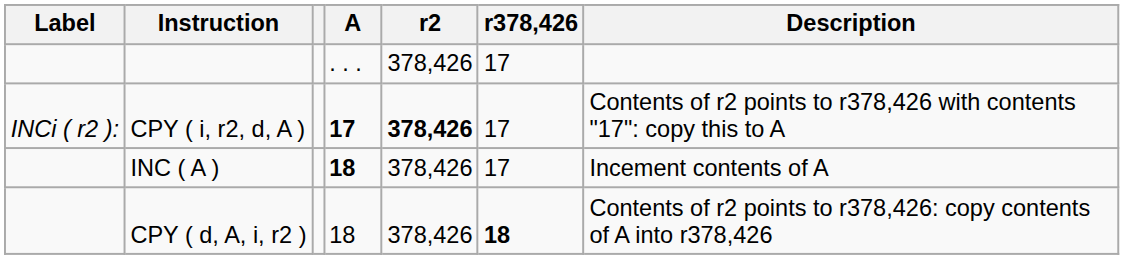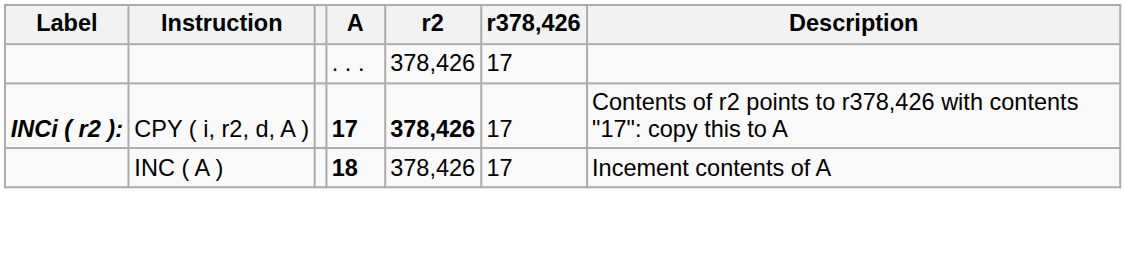 <table class="wikitable">
 <tr style="text-align:left; font-size:9pt; vertical-align:bottom;">
 <th style="width:49.2; font-weight:bold; height:12px;">Label</th>
 <th style="font-weight:bold; width:70.2;">Instruction</th>
 <th style="width:4.8;"></th>
 <th style="font-weight:bold; width:24px;">A</th>
 <th style="font-weight:bold; width:47.4;">r2</th>
 <th style="font-weight:bold; width:64.2;">r378,426</th>
 <th style="font-weight:bold; width:267px;">Description</th>
 </tr>
 <tr style="text-align:left; font-size:9pt; vertical-align:bottom;">
 <td style="height:12px;"></td>
 <td></td>
 <td></td>
 <td>. . .</td>
 <td>378,426</td>
 <td>17</td>
 <td></td>
 </tr>
 <tr style="text-align:left; font-size:9pt; vertical-align:bottom;">
-<td style="font-style:Italic; height:12px;">INCi ( r2 ):</td>
+<td style="font-style:Italic; height:12px;"><strong>INCi ( r2 ):</strong></td>
 <td>CPY ( i, r2, d, A )</td>
 <td></td>
 <td style="font-weight:bold">17</td>
 <td><strong>378,426</strong></td>
 <td>17</td>
 <td>Contents of r2 points to r378,426 with contents "17": copy this to A</td>
 </tr>
 <tr style="text-align:left; font-size:9pt; vertical-align:bottom;">
 <td style="height:12px;"></td>
 <td>INC ( A )</td>
 <td></td>
 <td style="font-weight:bold">18</td>
 <td>378,426</td>
 <td>17</td>
 <td>Incement contents of A</td>
 </tr>
-<tr style="text-align:left; font-size:9pt; vertical-align:bottom;">
-<td style="height:12px;"></td>
-<td>CPY ( d, A, i, r2 )</td>
-<td></td>
-<td>18</td>
-<td>378,426</td>
-<td style="font-weight:bold">18</td>
-<td>Contents of r2 points to r378,426: copy contents of A into r378,426</td>
-</tr>
 </table>
